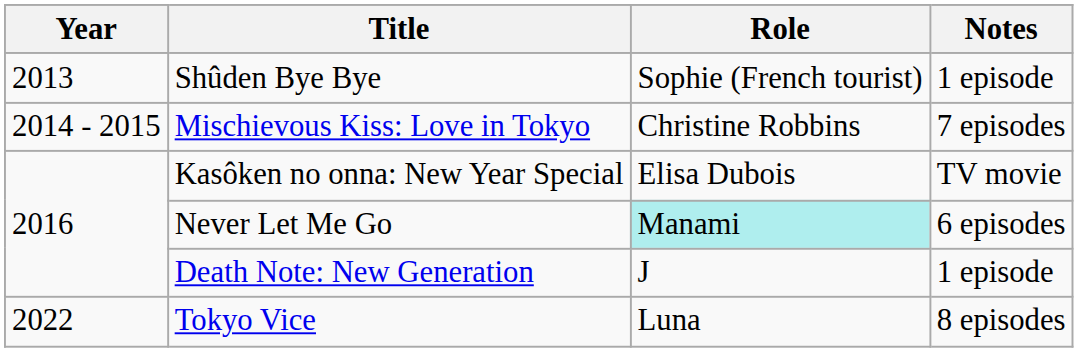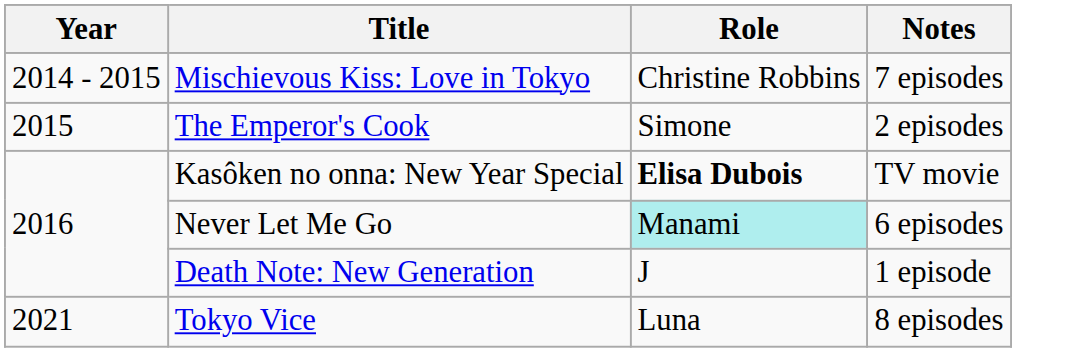 <table class="wikitable sortable">
 <tr>
 <th>Year</th>
 <th>Title</th>
 <th>Role</th>
 <th>Notes</th>
 </tr>
 <tr>
-<td>2013</td>
-<td>Shûden Bye Bye</td>
-<td>Sophie (French tourist)</td>
-<td>1 episode</td>
-</tr>
-<tr>
 <td>2014 - 2015</td>
 <td><a href='#'>Mischievous Kiss: Love in Tokyo</a></td>
 <td>Christine Robbins</td>
 <td>7 episodes</td>
 </tr>
 <tr>
+<td>2015</td>
+<td><a href='#'>The Emperor's Cook</a></td>
+<td>Simone</td>
+<td>2 episodes</td>
+</tr>
+<tr>
 <td rowspan="3">2016</td>
 <td>Kasôken no onna: New Year Special</td>
-<td>Elisa Dubois</td>
+<td><strong>Elisa Dubois</strong></td>
 <td>TV movie</td>
 </tr>
 <tr>
 <td>Never Let Me Go</td>
 <td style="background: paleturquoise;">Manami</td>
 <td>6 episodes</td>
 </tr>
 <tr>
 <td><a href='#'>Death Note: New Generation</a></td>
 <td>J</td>
 <td>1 episode</td>
 </tr>
 <tr>
-<td>2022</td>
+<td>2021</td>
 <td><a href='#'>Tokyo Vice</a></td>
 <td>Luna</td>
 <td>8 episodes</td>
 </tr>
 </table>
